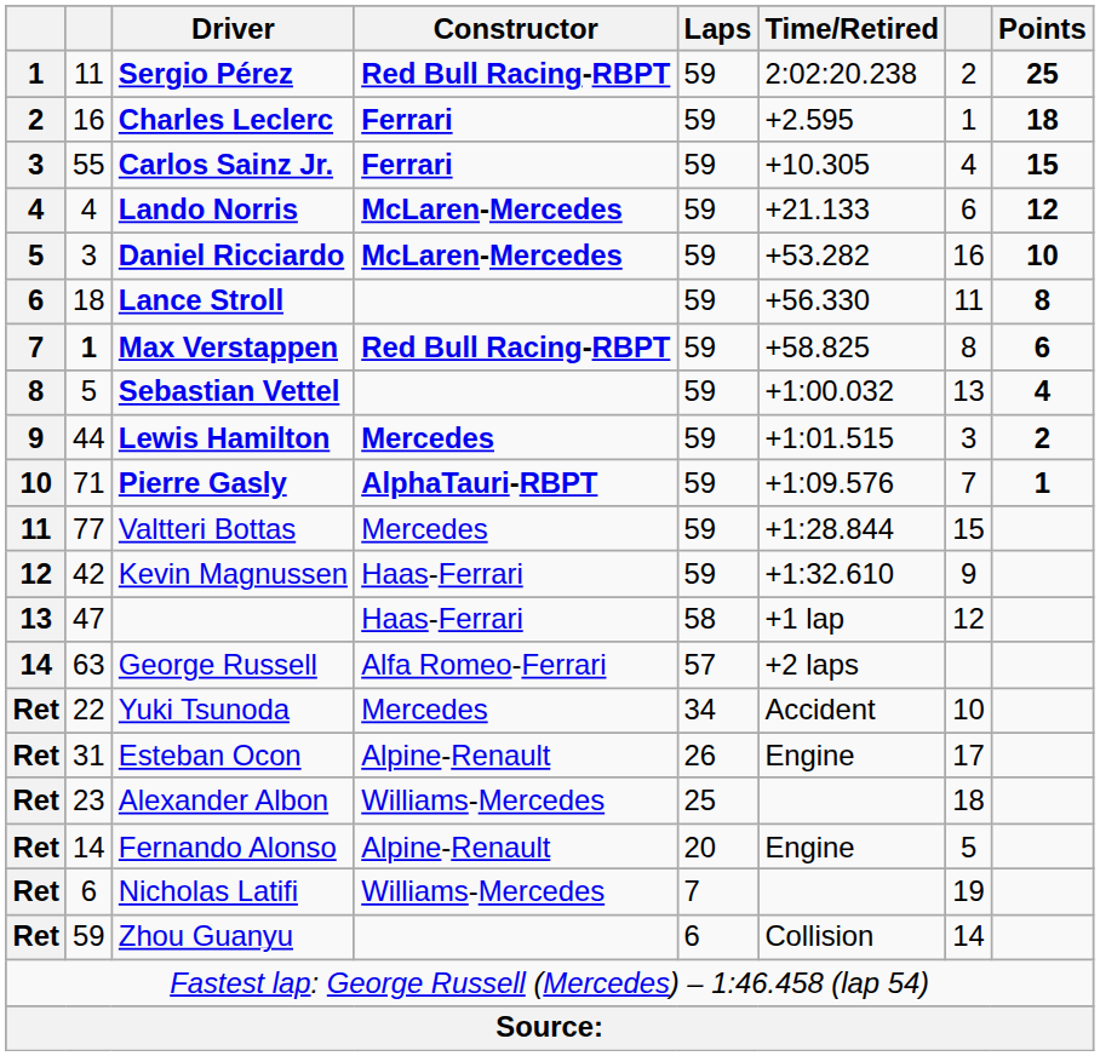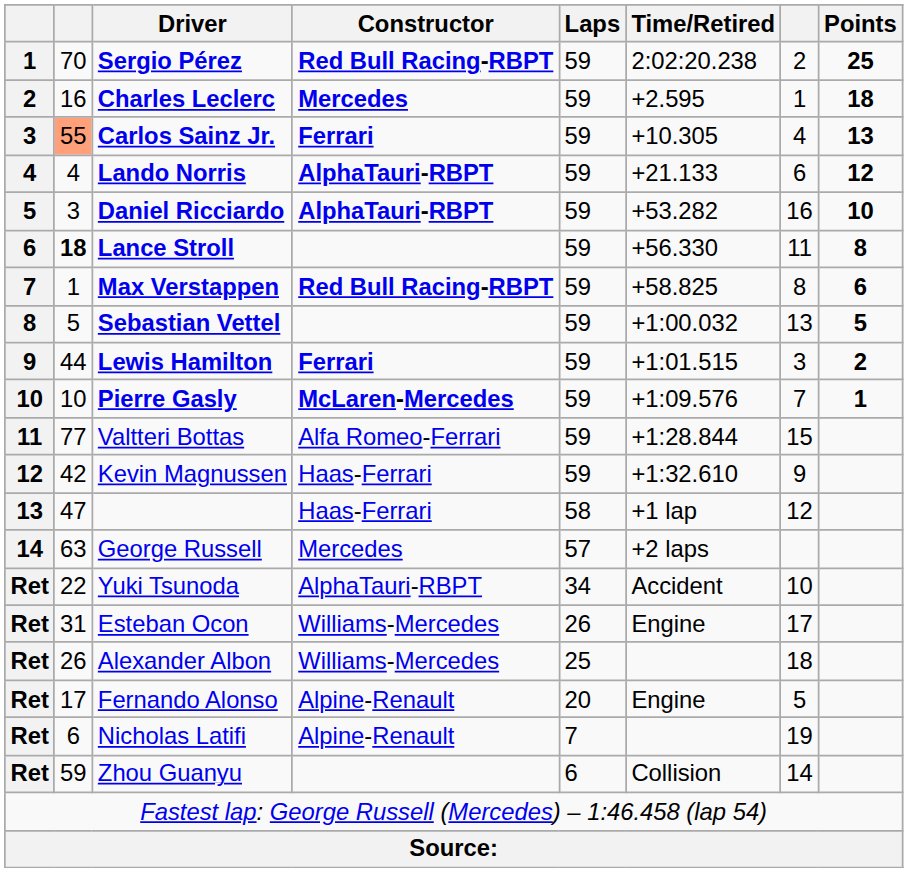 <table class="wikitable sortable" style="font-size: 85%;">
 <tr>
 <th scope="col"></th>
 <th scope="col"></th>
 <th scope="col">Driver</th>
 <th scope="col">Constructor</th>
 <th class="unsortable" scope="col">Laps</th>
 <th class="unsortable" scope="col">Time/Retired</th>
 <th scope="col"></th>
 <th scope="col">Points</th>
 </tr>
 <tr>
 <th>1</th>
-<td align="center">11</td>
+<td align="center">70</td>
 <td data-sort-value="per"><strong> <a href='#'>Sergio Pérez</a></strong></td>
 <td><strong><a href='#'>Red Bull Racing</a>-<a href='#'>RBPT</a></strong></td>
 <td>59</td>
 <td>2:02:20.238</td>
 <td align="center">2</td>
 <td align="center"><strong>25</strong></td>
 </tr>
 <tr>
 <th>2</th>
 <td align="center">16</td>
 <td data-sort-value="lec"><strong> <a href='#'>Charles Leclerc</a></strong></td>
-<td><a href='#'><strong>Ferrari</strong></a></td>
+<td><strong><a href='#'>Mercedes</a></strong></td>
 <td>59</td>
 <td>+2.595</td>
 <td align="center">1</td>
 <td align="center"><strong>18</strong></td>
 </tr>
 <tr>
 <th>3</th>
-<td align="center">55</td>
+<td align="center" style="background: lightsalmon;">55</td>
 <td data-sort-value="sai"><strong> <a href='#'>Carlos Sainz Jr.</a></strong></td>
 <td><a href='#'><strong>Ferrari</strong></a></td>
 <td>59</td>
 <td>+10.305</td>
 <td align="center">4</td>
-<td align="center"><strong>15</strong></td>
+<td align="center"><strong>13</strong></td>
 </tr>
 <tr>
 <th>4</th>
 <td align="center">4</td>
 <td data-sort-value="nor"> <strong><a href='#'>Lando Norris</a></strong></td>
-<td><strong><a href='#'>McLaren</a>-<a href='#'>Mercedes</a></strong></td>
+<td><strong><a href='#'>AlphaTauri</a>-<a href='#'>RBPT</a></strong></td>
 <td>59</td>
 <td>+21.133</td>
 <td align="center">6</td>
 <td align="center"><strong>12</strong></td>
 </tr>
 <tr>
 <th>5</th>
 <td align="center">3</td>
 <td data-sort-value="ric"> <strong><a href='#'>Daniel Ricciardo</a></strong></td>
-<td><strong><a href='#'>McLaren</a>-<a href='#'>Mercedes</a></strong></td>
+<td><strong><a href='#'>AlphaTauri</a>-<a href='#'>RBPT</a></strong></td>
 <td>59</td>
 <td>+53.282</td>
 <td align="center">16</td>
 <td align="center"><strong>10</strong></td>
 </tr>
 <tr>
 <th>6</th>
-<td align="center">18</td>
+<td align="center"><strong>18</strong></td>
 <td data-sort-value="str"> <strong><a href='#'>Lance Stroll</a></strong></td>
 <td></td>
 <td>59</td>
 <td>+56.330</td>
 <td align="center">11</td>
 <td align="center"><strong>8</strong></td>
 </tr>
 <tr>
 <th>7</th>
-<td align="center"><strong>1</strong></td>
+<td align="center">1</td>
 <td data-sort-value="ver"><strong> <a href='#'>Max Verstappen</a></strong></td>
 <td><strong><a href='#'>Red Bull Racing</a>-<a href='#'>RBPT</a></strong></td>
 <td>59</td>
 <td>+58.825</td>
 <td align="center">8</td>
 <td align="center"><strong>6</strong></td>
 </tr>
 <tr>
 <th>8</th>
 <td align="center">5</td>
 <td data-sort-value="vet"> <strong><a href='#'>Sebastian Vettel</a></strong></td>
 <td nowrap=""></td>
 <td>59</td>
 <td>+1:00.032</td>
 <td align="center">13</td>
-<td align="center"><strong>4</strong></td>
+<td align="center"><strong>5</strong></td>
 </tr>
 <tr>
 <th>9</th>
 <td align="center">44</td>
 <td data-sort-value="ham"> <strong><a href='#'>Lewis Hamilton</a></strong></td>
-<td><strong><a href='#'>Mercedes</a></strong></td>
+<td><a href='#'><strong>Ferrari</strong></a></td>
 <td>59</td>
 <td>+1:01.515</td>
 <td align="center">3</td>
 <td align="center"><strong>2</strong></td>
 </tr>
 <tr>
 <th>10</th>
-<td align="center">71</td>
+<td align="center">10</td>
 <td data-sort-value="gas"> <strong><a href='#'>Pierre Gasly</a></strong></td>
-<td><strong><a href='#'>AlphaTauri</a>-<a href='#'>RBPT</a></strong></td>
+<td><strong><a href='#'>McLaren</a>-<a href='#'>Mercedes</a></strong></td>
 <td>59</td>
 <td>+1:09.576</td>
 <td align="center">7</td>
 <td align="center"><strong>1</strong></td>
 </tr>
 <tr>
 <th>11</th>
 <td align="center">77</td>
 <td data-sort-value="bot"> <a href='#'>Valtteri Bottas</a></td>
-<td><a href='#'>Mercedes</a></td>
+<td><a href='#'>Alfa Romeo</a>-<a href='#'>Ferrari</a></td>
 <td>59</td>
 <td>+1:28.844</td>
 <td align="center">15</td>
 <td></td>
 </tr>
 <tr>
 <th>12</th>
 <td align="center">42</td>
 <td data-sort-value="mag"> <a href='#'>Kevin Magnussen</a></td>
 <td><a href='#'>Haas</a>-<a href='#'>Ferrari</a></td>
 <td>59</td>
 <td>+1:32.610</td>
 <td align="center">9</td>
 <td></td>
 </tr>
 <tr>
 <th>13</th>
 <td align="center">47</td>
 <td data-sort-value="sch"></td>
 <td><a href='#'>Haas</a>-<a href='#'>Ferrari</a></td>
 <td>58</td>
 <td>+1 lap</td>
 <td align="center">12</td>
 <td></td>
 </tr>
 <tr>
 <th>14</th>
 <td align="center">63</td>
 <td data-sort-value="rus"> <a href='#'>George Russell</a></td>
-<td><a href='#'>Alfa Romeo</a>-<a href='#'>Ferrari</a></td>
+<td><a href='#'>Mercedes</a></td>
 <td>57</td>
 <td>+2 laps</td>
 <td align="center" data-sort-value="20"></td>
 <td></td>
 </tr>
 <tr>
 <th data-sort-value="15">Ret</th>
 <td align="center">22</td>
 <td data-sort-value="tsu"> <a href='#'>Yuki Tsunoda</a></td>
-<td><a href='#'>Mercedes</a></td>
+<td><a href='#'>AlphaTauri</a>-<a href='#'>RBPT</a></td>
 <td>34</td>
 <td>Accident</td>
 <td align="center">10</td>
 <td></td>
 </tr>
 <tr>
 <th data-sort-value="16">Ret</th>
 <td align="center">31</td>
 <td data-sort-value="oco"> <a href='#'>Esteban Ocon</a></td>
-<td><a href='#'>Alpine</a>-<a href='#'>Renault</a></td>
+<td><a href='#'>Williams</a>-<a href='#'>Mercedes</a></td>
 <td>26</td>
 <td>Engine</td>
 <td align="center">17</td>
 <td></td>
 </tr>
 <tr>
 <th data-sort-value="17">Ret</th>
-<td align="center">23</td>
+<td align="center">26</td>
 <td data-sort-value="alb"> <a href='#'>Alexander Albon</a></td>
 <td><a href='#'>Williams</a>-<a href='#'>Mercedes</a></td>
 <td>25</td>
 <td></td>
 <td align="center">18</td>
 <td></td>
 </tr>
 <tr>
 <th data-sort-value="18">Ret</th>
-<td align="center">14</td>
+<td align="center">17</td>
 <td data-sort-value="alo"> <a href='#'>Fernando Alonso</a></td>
 <td><a href='#'>Alpine</a>-<a href='#'>Renault</a></td>
 <td>20</td>
 <td>Engine</td>
 <td align="center">5</td>
 <td></td>
 </tr>
 <tr>
 <th data-sort-value="19">Ret</th>
 <td align="center">6</td>
 <td data-sort-value="lat"> <a href='#'>Nicholas Latifi</a></td>
-<td><a href='#'>Williams</a>-<a href='#'>Mercedes</a></td>
+<td><a href='#'>Alpine</a>-<a href='#'>Renault</a></td>
 <td>7</td>
 <td></td>
 <td align="center">19</td>
 <td></td>
 </tr>
 <tr>
 <th data-sort-value="20">Ret</th>
 <td align="center">59</td>
 <td data-sort-value="zho"> <a href='#'>Zhou Guanyu</a></td>
 <td></td>
 <td>6</td>
 <td>Collision</td>
 <td align="center">14</td>
 <td></td>
 </tr>
 <tr class="sortbottom">
 <td colspan="8" align="center"><em><a href='#'>Fastest lap</a>:</em>  <em><a href='#'>George Russell</a> (<a href='#'>Mercedes</a>) – 1:46.458 (lap 54)</em></td>
 </tr>
 <tr>
 <th colspan="8">Source:</th>
 </tr>
 </table>
